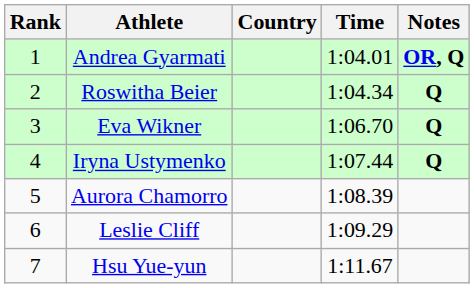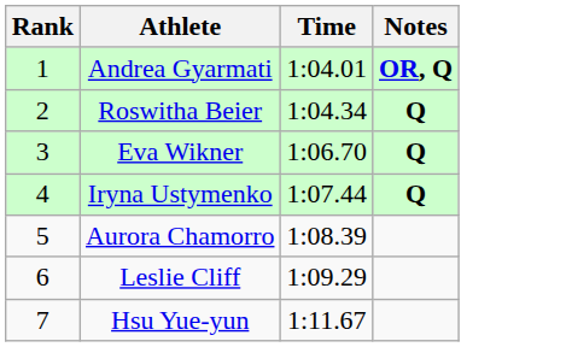 <table class="wikitable sortable" style="text-align:center">
 <tr>
 <th>Rank</th>
 <th>Athlete</th>
-<th>Country</th>
 <th>Time</th>
 <th>Notes</th>
 </tr>
 <tr bgcolor=ccffcc>
 <td>1</td>
 <td><a href='#'>Andrea Gyarmati</a></td>
-<td align=left></td>
 <td>1:04.01</td>
 <td><strong><a href='#'>OR</a>, Q</strong></td>
 </tr>
 <tr bgcolor=ccffcc>
 <td>2</td>
 <td><a href='#'>Roswitha Beier</a></td>
-<td align=left></td>
 <td>1:04.34</td>
 <td><strong>Q</strong></td>
 </tr>
 <tr bgcolor=ccffcc>
 <td>3</td>
 <td><a href='#'>Eva Wikner</a></td>
-<td align=left></td>
 <td>1:06.70</td>
 <td><strong>Q</strong></td>
 </tr>
 <tr bgcolor=ccffcc>
 <td>4</td>
 <td><a href='#'>Iryna Ustymenko</a></td>
-<td align=left></td>
 <td>1:07.44</td>
 <td><strong>Q</strong></td>
 </tr>
 <tr>
 <td>5</td>
 <td><a href='#'>Aurora Chamorro</a></td>
-<td align=left></td>
 <td>1:08.39</td>
 <td><strong> </strong></td>
 </tr>
 <tr>
 <td>6</td>
 <td><a href='#'>Leslie Cliff</a></td>
-<td align=left></td>
 <td>1:09.29</td>
 <td><strong> </strong></td>
 </tr>
 <tr>
 <td>7</td>
 <td><a href='#'>Hsu Yue-yun</a></td>
-<td align=left></td>
 <td>1:11.67</td>
 <td><strong> </strong></td>
 </tr>
 </table>
